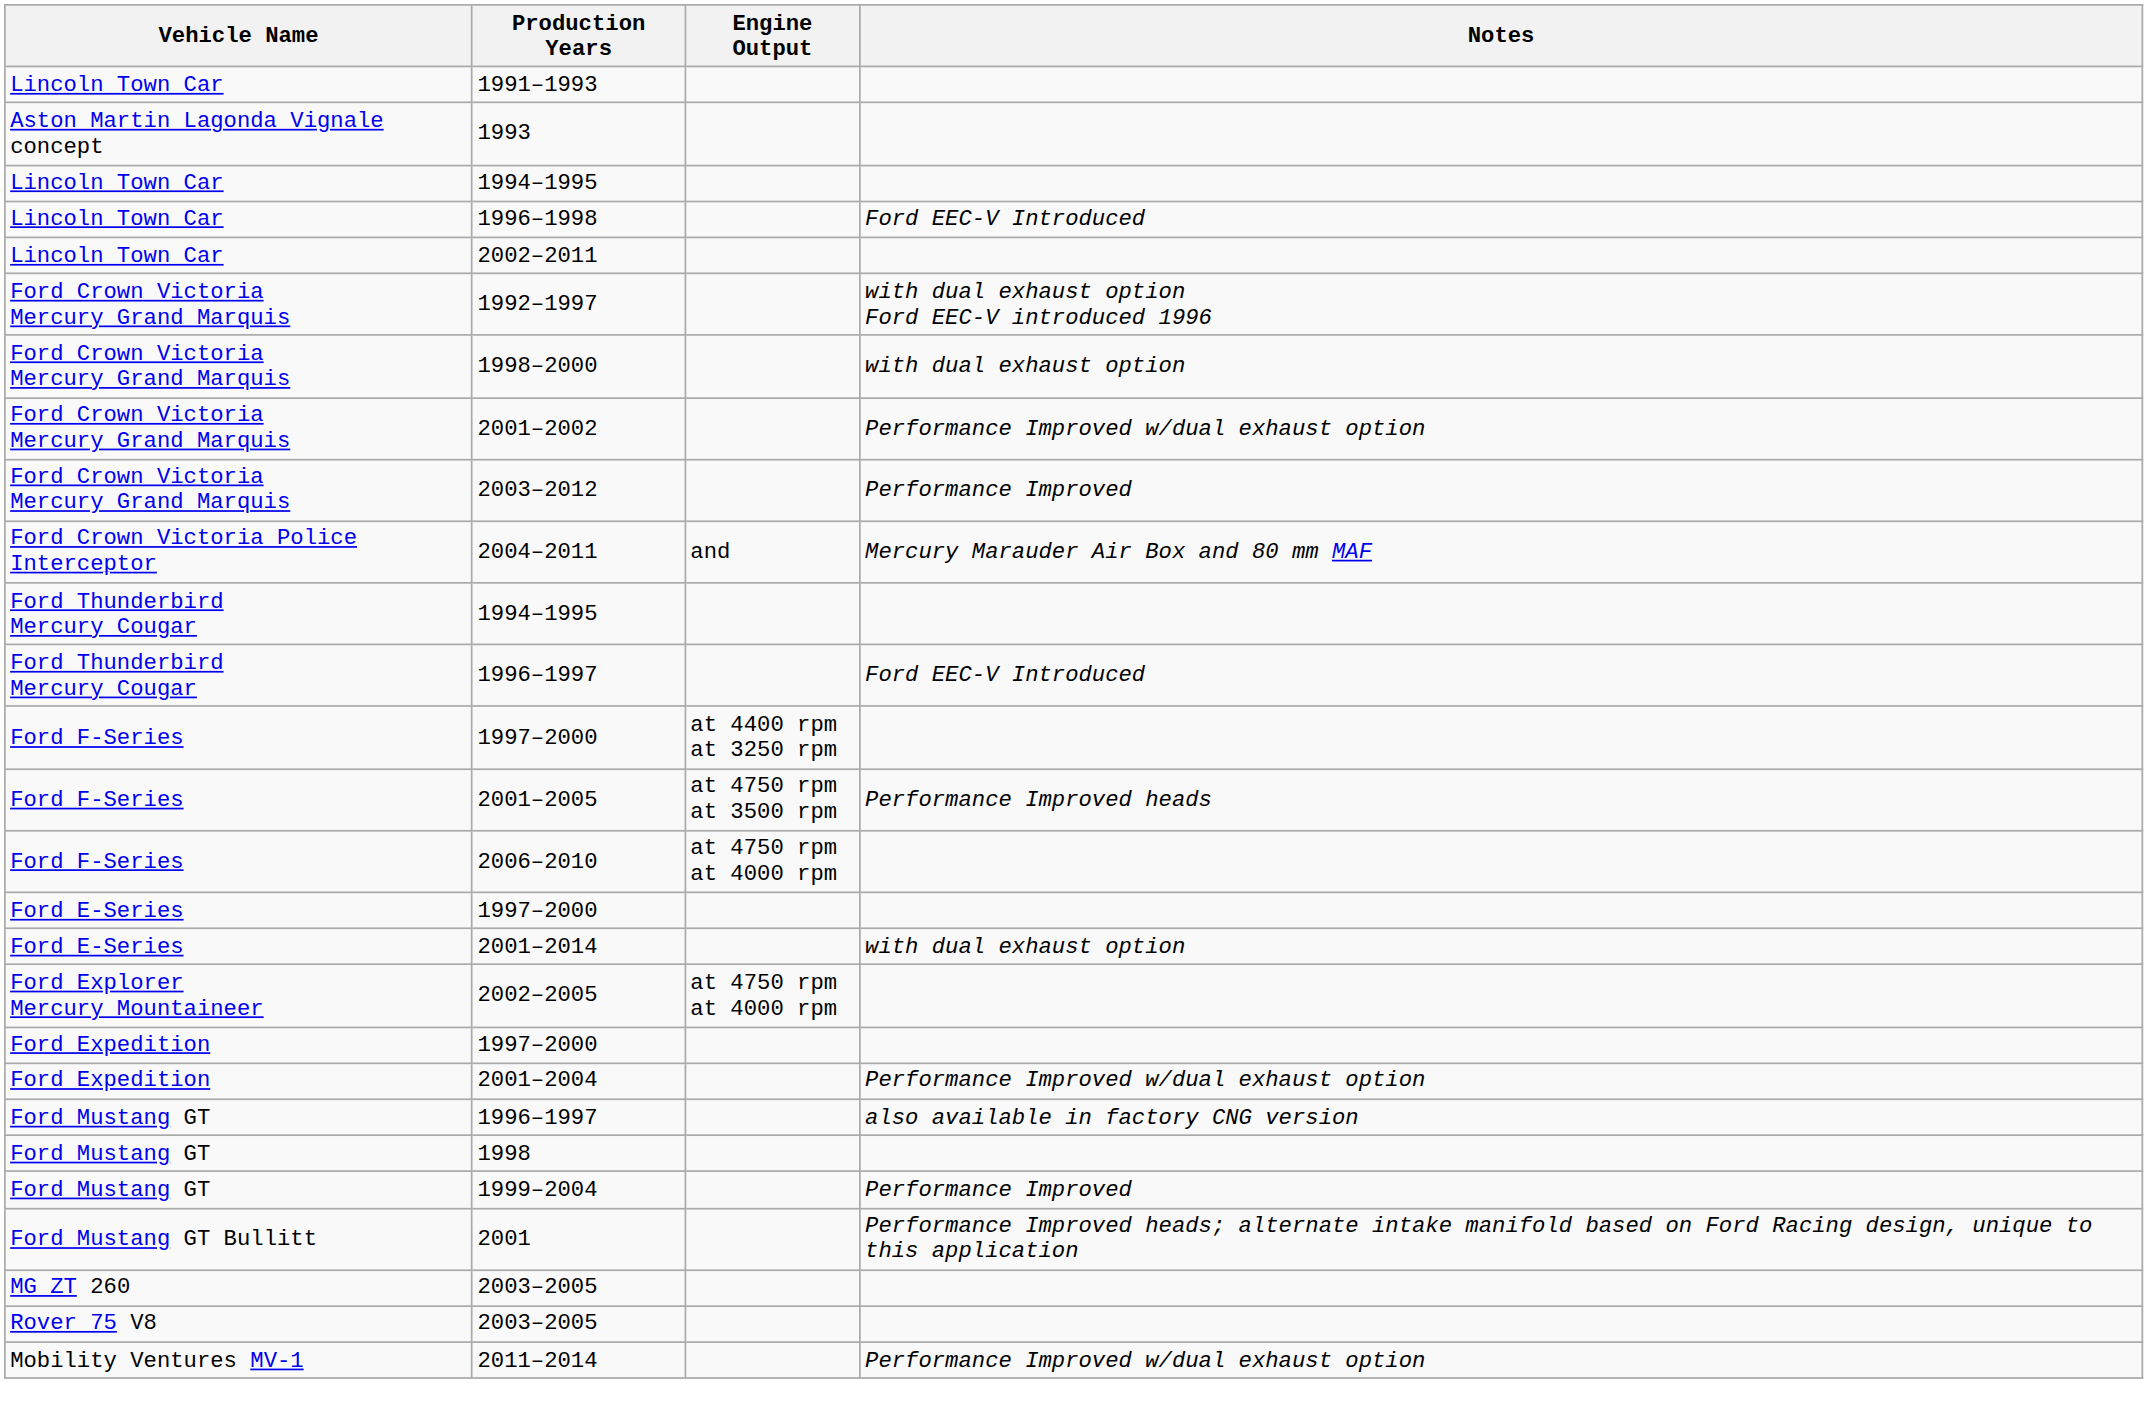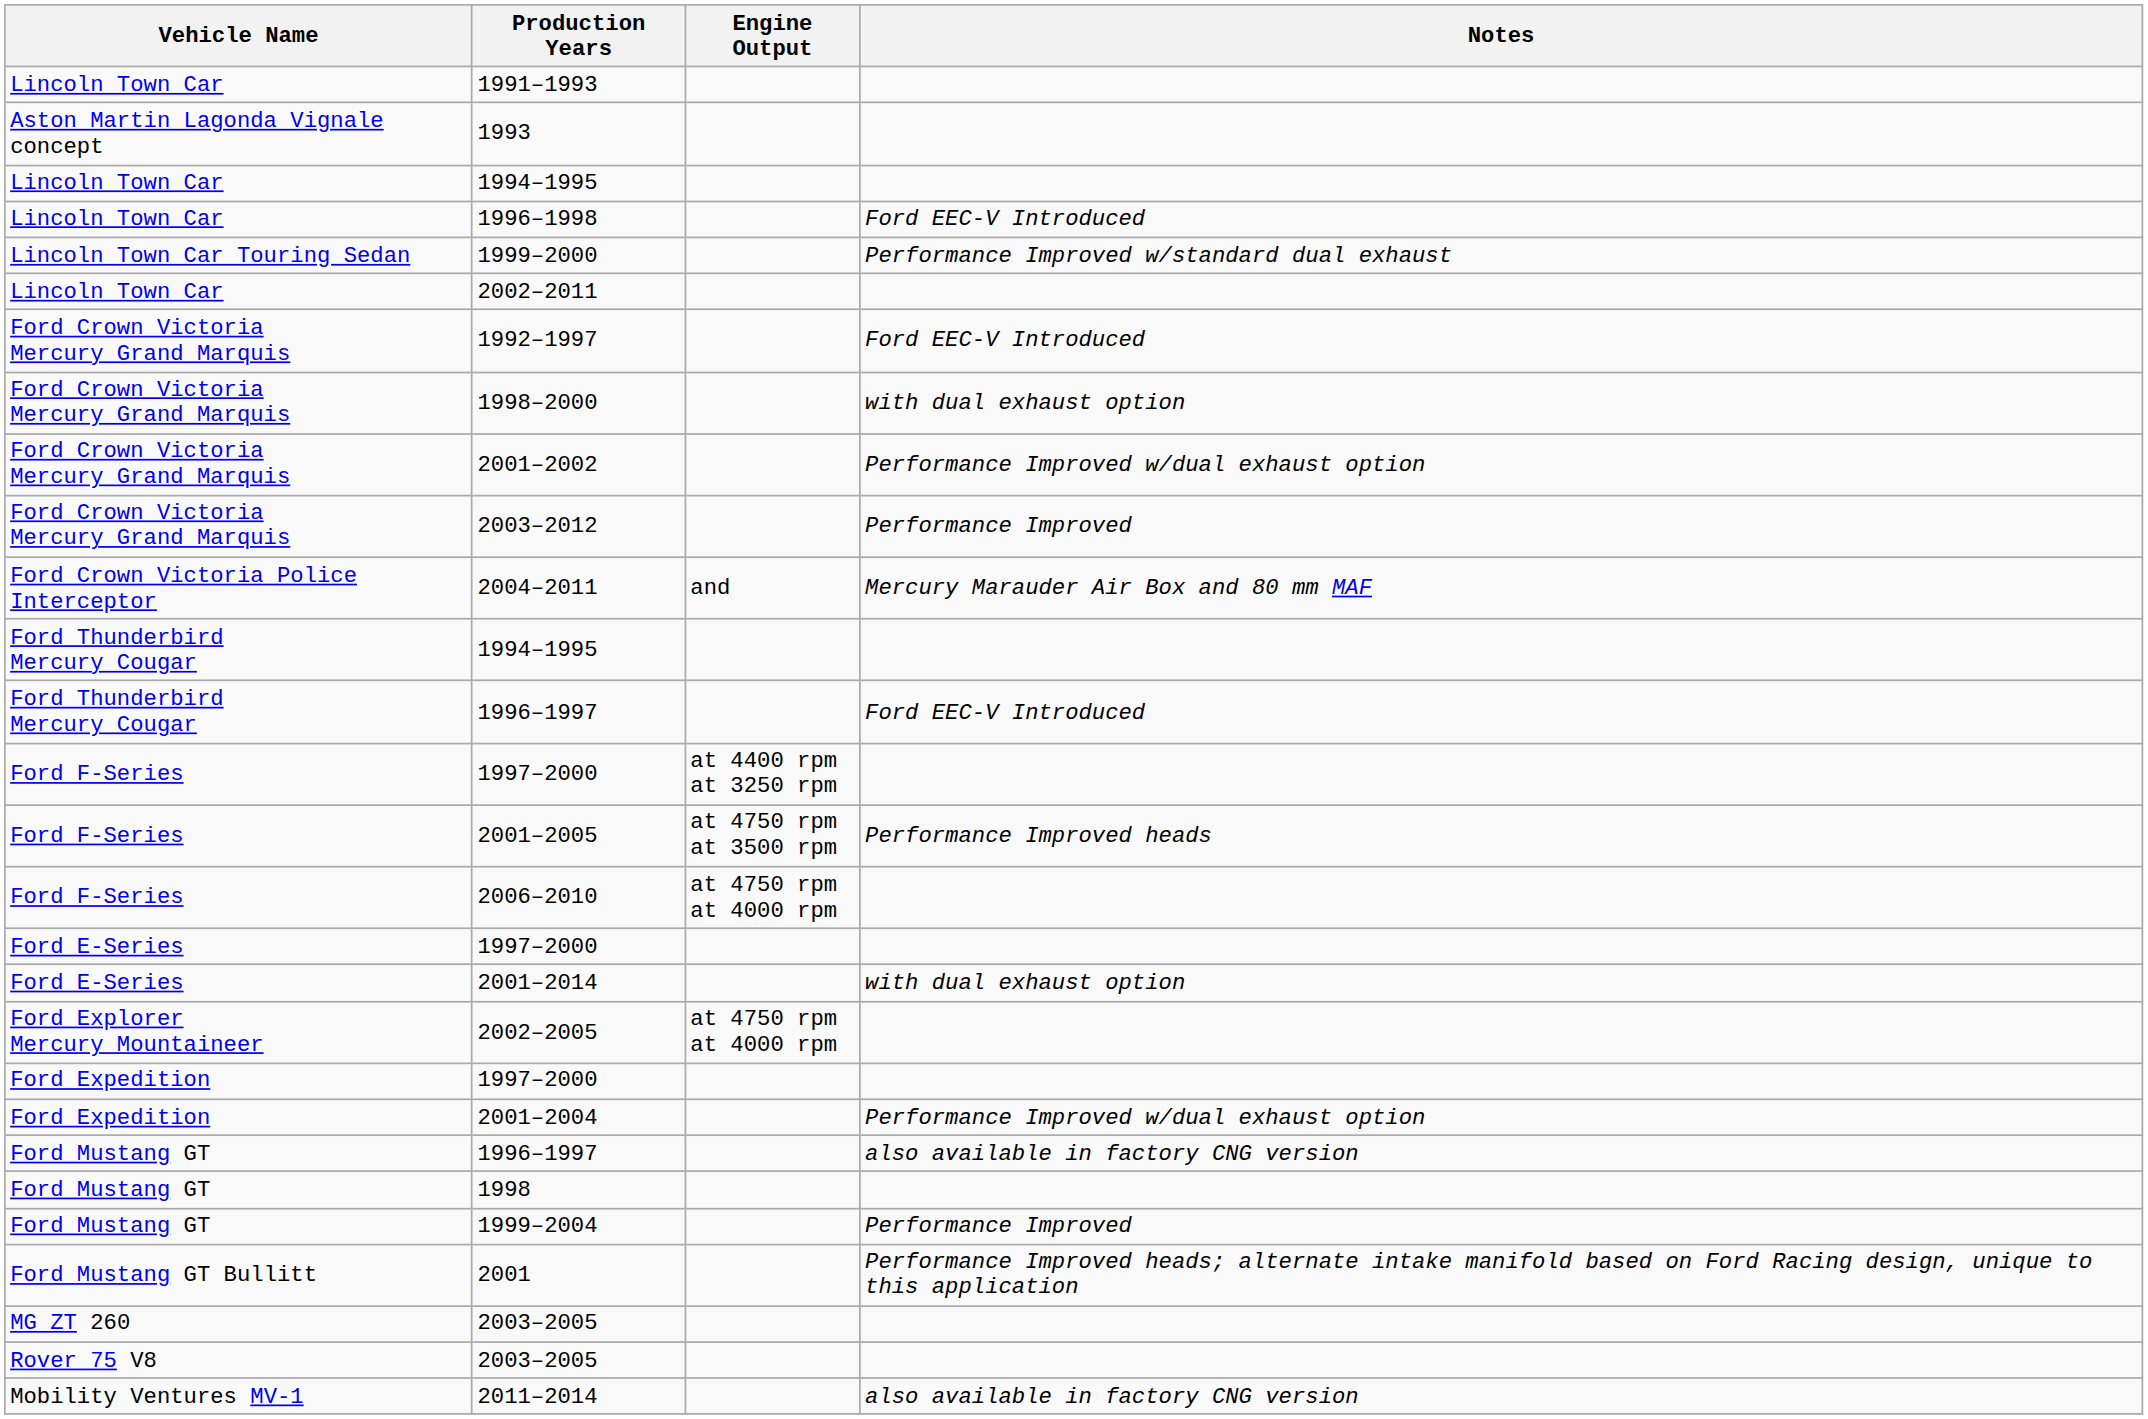 <table class="wikitable">
 <tr>
 <th>Vehicle Name</th>
 <th>Production Years</th>
 <th>Engine Output</th>
 <th>Notes</th>
 </tr>
 <tr>
 <td><a href='#'>Lincoln Town Car</a></td>
 <td>1991–1993</td>
 <td> <br> </td>
 <td></td>
 </tr>
 <tr>
 <td><a href='#'>Aston Martin Lagonda Vignale</a> concept</td>
 <td>1993</td>
 <td> <br> </td>
 <td></td>
 </tr>
 <tr>
 <td><a href='#'>Lincoln Town Car</a></td>
 <td>1994–1995</td>
 <td> <br> </td>
 <td></td>
 </tr>
 <tr>
 <td><a href='#'>Lincoln Town Car</a></td>
 <td>1996–1998</td>
 <td> <br> </td>
 <td><em>Ford EEC-V Introduced</em></td>
 </tr>
 <tr>
+<td><a href='#'>Lincoln Town Car Touring Sedan</a></td>
+<td>1999–2000</td>
+<td> <br> </td>
+<td><em>Performance Improved w/standard dual exhaust</em></td>
+</tr>
+<tr>
 <td><a href='#'>Lincoln Town Car</a></td>
 <td>2002–2011</td>
 <td> <br> </td>
 <td></td>
 </tr>
 <tr>
 <td><a href='#'>Ford Crown Victoria</a><br><a href='#'>Mercury Grand Marquis</a></td>
 <td>1992–1997</td>
 <td> <br> </td>
-<td><em>with dual exhaust option<br>Ford EEC-V introduced 1996</em></td>
+<td><em>Ford EEC-V Introduced</em></td>
 </tr>
 <tr>
 <td><a href='#'>Ford Crown Victoria</a><br><a href='#'>Mercury Grand Marquis</a></td>
 <td>1998–2000</td>
 <td> <br> </td>
 <td><em>with dual exhaust option</em></td>
 </tr>
 <tr>
 <td><a href='#'>Ford Crown Victoria</a><br><a href='#'>Mercury Grand Marquis</a></td>
 <td>2001–2002</td>
 <td> <br> </td>
 <td><em>Performance Improved w/dual exhaust option</em></td>
 </tr>
 <tr>
 <td><a href='#'>Ford Crown Victoria</a><br><a href='#'>Mercury Grand Marquis</a></td>
 <td>2003–2012</td>
 <td> <br> </td>
 <td><em>Performance Improved</em></td>
 </tr>
 <tr>
 <td><a href='#'>Ford Crown Victoria Police Interceptor</a></td>
 <td>2004–2011</td>
 <td> and </td>
 <td><em>Mercury Marauder Air Box and 80 mm <a href='#'>MAF</a></em></td>
 </tr>
 <tr>
 <td><a href='#'>Ford Thunderbird</a><br><a href='#'>Mercury Cougar</a></td>
 <td>1994–1995</td>
 <td> <br> </td>
 <td></td>
 </tr>
 <tr>
 <td><a href='#'>Ford Thunderbird</a><br><a href='#'>Mercury Cougar</a></td>
 <td>1996–1997</td>
 <td> <br> </td>
 <td><em>Ford EEC-V Introduced</em></td>
 </tr>
 <tr>
 <td><a href='#'>Ford F-Series</a></td>
 <td>1997–2000</td>
 <td> at 4400 rpm<br>  at 3250 rpm</td>
 <td></td>
 </tr>
 <tr>
 <td><a href='#'>Ford F-Series</a></td>
 <td>2001–2005</td>
 <td> at 4750 rpm <br>  at 3500 rpm</td>
 <td><em>Performance Improved heads</em></td>
 </tr>
 <tr>
 <td><a href='#'>Ford F-Series</a></td>
 <td>2006–2010</td>
 <td> at 4750 rpm <br>  at 4000 rpm</td>
 <td></td>
 </tr>
 <tr>
 <td><a href='#'>Ford E-Series</a></td>
 <td>1997–2000</td>
 <td> <br> </td>
 <td></td>
 </tr>
 <tr>
 <td><a href='#'>Ford E-Series</a></td>
 <td>2001–2014</td>
 <td> <br> </td>
 <td><em>with dual exhaust option</em></td>
 </tr>
 <tr>
 <td><a href='#'>Ford Explorer</a><br><a href='#'>Mercury Mountaineer</a></td>
 <td>2002–2005</td>
 <td> at 4750 rpm <br>  at 4000 rpm</td>
 <td></td>
 </tr>
 <tr>
 <td><a href='#'>Ford Expedition</a></td>
 <td>1997–2000</td>
 <td> <br> </td>
 <td></td>
 </tr>
 <tr>
 <td><a href='#'>Ford Expedition</a></td>
 <td>2001–2004</td>
 <td> <br> </td>
 <td><em>Performance Improved w/dual exhaust option</em></td>
 </tr>
 <tr>
 <td><a href='#'>Ford Mustang</a> GT</td>
 <td>1996–1997</td>
 <td> <br> </td>
 <td><em>also available in factory CNG version</em></td>
 </tr>
 <tr>
 <td><a href='#'>Ford Mustang</a> GT</td>
 <td>1998</td>
 <td> <br> </td>
 <td></td>
 </tr>
 <tr>
 <td><a href='#'>Ford Mustang</a> GT</td>
 <td>1999–2004</td>
 <td> <br> </td>
 <td><em>Performance Improved</em></td>
 </tr>
 <tr>
 <td><a href='#'>Ford Mustang</a> GT Bullitt</td>
 <td>2001</td>
 <td> <br> </td>
 <td><em>Performance Improved heads; alternate intake manifold based on Ford Racing design, unique to this application</em></td>
 </tr>
 <tr>
 <td><a href='#'>MG ZT</a> 260</td>
 <td>2003–2005</td>
 <td> <br> </td>
 <td></td>
 </tr>
 <tr>
 <td><a href='#'>Rover 75</a> V8</td>
 <td>2003–2005</td>
 <td> <br> </td>
 <td></td>
 </tr>
 <tr>
 <td>Mobility Ventures <a href='#'>MV-1</a></td>
 <td>2011–2014</td>
 <td> <br> </td>
-<td><em>Performance Improved w/dual exhaust option</em></td>
+<td><em>also available in factory CNG version</em></td>
 </tr>
 </table>
